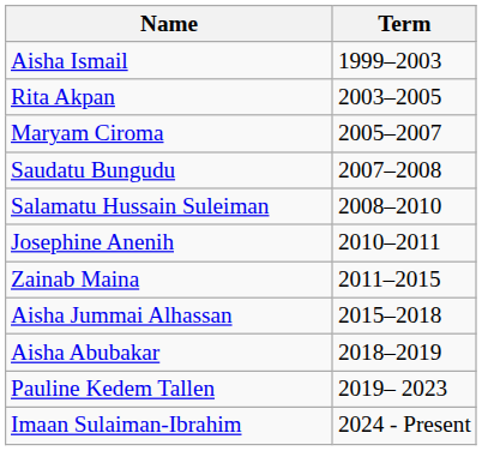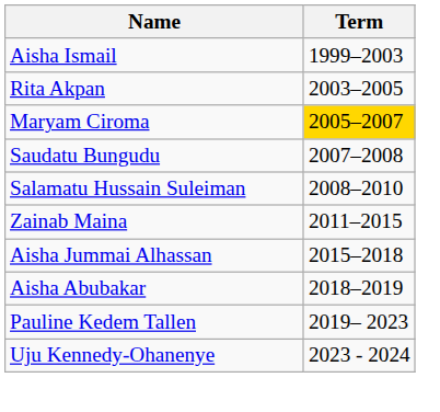 <table class="wikitable" border="1" style="text-align:left">
 <tr>
 <th width="220">Name</th>
 <th>Term</th>
 </tr>
 <tr valign="top">
 <td><a href='#'>Aisha Ismail</a></td>
 <td>1999–2003</td>
 </tr>
 <tr>
 <td><a href='#'>Rita Akpan</a></td>
 <td>2003–2005</td>
 </tr>
 <tr>
 <td><a href='#'>Maryam Ciroma</a></td>
-<td>2005–2007</td>
+<td style="background: gold;">2005–2007</td>
 </tr>
 <tr>
 <td><a href='#'>Saudatu Bungudu</a></td>
 <td>2007–2008</td>
 </tr>
 <tr>
 <td><a href='#'>Salamatu Hussain Suleiman</a></td>
 <td>2008–2010</td>
-</tr>
-<tr>
-<td><a href='#'>Josephine Anenih</a></td>
-<td>2010–2011</td>
 </tr>
 <tr>
 <td><a href='#'>Zainab Maina</a></td>
 <td>2011–2015</td>
 </tr>
 <tr>
 <td><a href='#'>Aisha Jummai Alhassan</a></td>
 <td>2015–2018</td>
 </tr>
 <tr>
 <td><a href='#'>Aisha Abubakar</a></td>
 <td>2018–2019</td>
 </tr>
 <tr>
 <td><a href='#'>Pauline Kedem Tallen</a></td>
 <td>2019– 2023</td>
 </tr>
 <tr>
-<td><a href='#'>Imaan Sulaiman-Ibrahim</a></td>
-<td>2024 - Present</td>
+<td><a href='#'>Uju Kennedy-Ohanenye</a></td>
+<td>2023 - 2024</td>
 </tr>
 </table>
